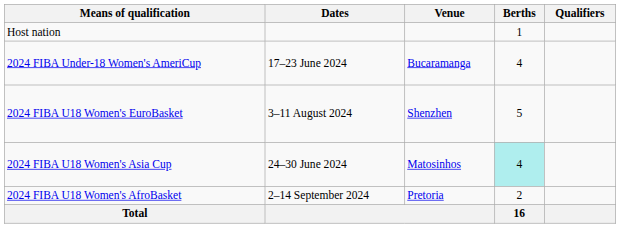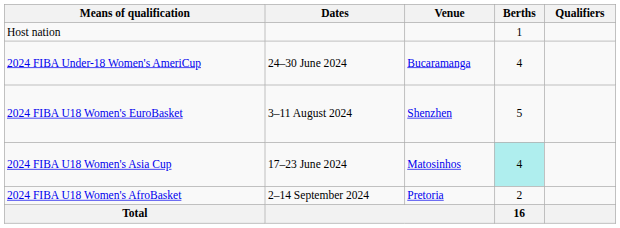 <table class="wikitable" style="width:850px;">
 <tr>
 <th>Means of qualification</th>
 <th>Dates</th>
 <th>Venue</th>
 <th>Berths</th>
 <th>Qualifiers</th>
 </tr>
 <tr>
 <td>Host nation</td>
 <td></td>
 <td></td>
 <td style="text-align:center;">1</td>
 <td></td>
 </tr>
 <tr>
 <td><a href='#'>2024 FIBA Under-18 Women's AmeriCup</a></td>
-<td>17–23 June 2024</td>
+<td>24–30 June 2024</td>
 <td> <a href='#'>Bucaramanga</a></td>
 <td style="text-align:center;">4</td>
 <td><br><br><br></td>
 </tr>
 <tr>
 <td><a href='#'>2024 FIBA U18 Women's EuroBasket</a></td>
 <td>3–11 August 2024</td>
 <td> <a href='#'>Shenzhen</a></td>
 <td style="text-align:center;">5</td>
 <td><br><br><br><br></td>
 </tr>
 <tr>
 <td><a href='#'>2024 FIBA U18 Women's Asia Cup</a></td>
-<td>24–30 June 2024</td>
+<td>17–23 June 2024</td>
 <td> <a href='#'>Matosinhos</a></td>
 <td style="background: paleturquoise; text-align:center;">4</td>
 <td><br><br><br></td>
 </tr>
 <tr>
 <td><a href='#'>2024 FIBA U18 Women's AfroBasket</a></td>
 <td>2–14 September 2024</td>
 <td> <a href='#'>Pretoria</a></td>
 <td style="text-align:center;">2</td>
 <td><br></td>
 </tr>
 <tr>
 <th>Total</th>
 <th colspan="2"></th>
 <th>16</th>
 <th></th>
 </tr>
 </table>
